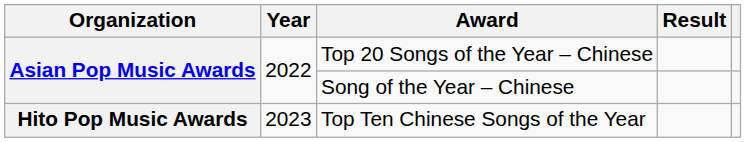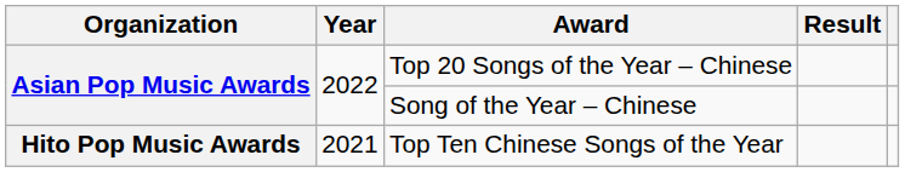 <table class="wikitable sortable plainrowheaders">
 <tr>
 <th scope="col">Organization</th>
 <th scope="col">Year</th>
 <th scope="col">Award</th>
 <th scope="col">Result</th>
 <th class="unsortable"></th>
 </tr>
 <tr>
 <th rowspan="2" scope="row"><a href='#'>Asian Pop Music Awards</a></th>
 <td rowspan="2">2022</td>
 <td>Top 20 Songs of the Year – Chinese</td>
 <td></td>
 <td style="text-align:center;"></td>
 </tr>
 <tr>
 <td>Song of the Year – Chinese</td>
 <td></td>
 <td></td>
 </tr>
 <tr>
 <th rowspan="1" scope="row">Hito Pop Music Awards</th>
-<td rowspan="1">2023</td>
+<td rowspan="1">2021</td>
 <td>Top Ten Chinese Songs of the Year</td>
 <td></td>
 <td rowspan="1" style="text-align:center;"></td>
 </tr>
 </table>
